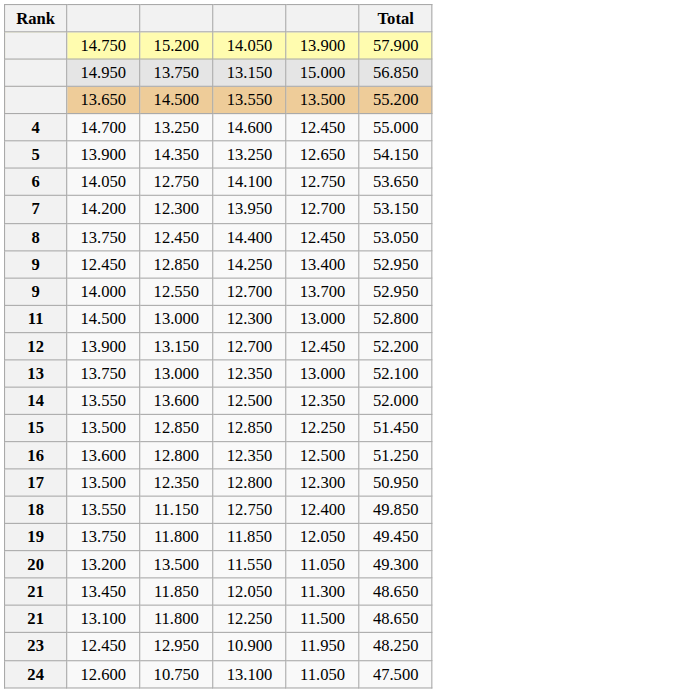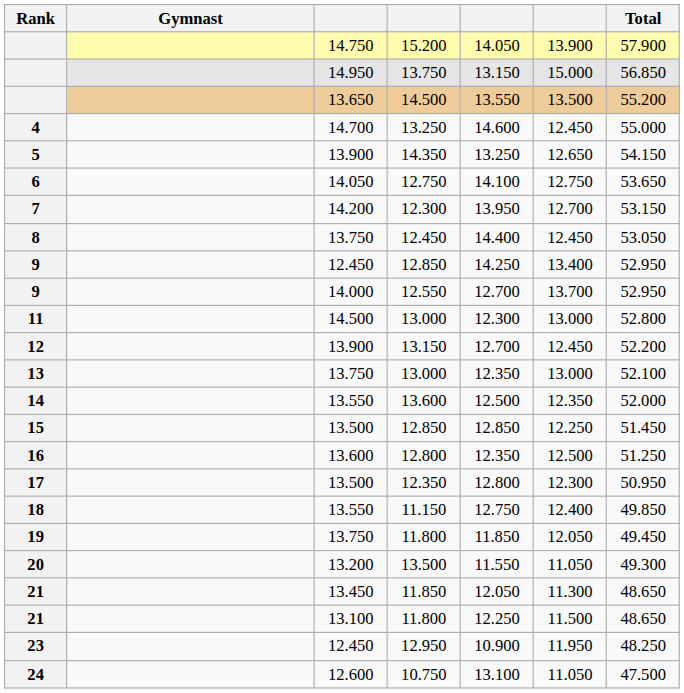 <table class="wikitable sortable" style="text-align:center; font-size:95%">
 <tr>
 <th scope="col" style="width:50px;">Rank</th>
+<th scope="col" style="width:220px;">Gymnast</th>
 <th scope="col" style="width:60px;"></th>
 <th scope="col" style="width:60px;"></th>
 <th scope="col" style="width:60px;"></th>
 <th scope="col" style="width:60px;"></th>
 <th scope="col" style="width:60px;">Total</th>
 </tr>
 <tr style="background:#fffcaf;">
 <th scope=row style="text-align:center"></th>
+<td align=left></td>
 <td>14.750</td>
 <td>15.200</td>
 <td>14.050</td>
 <td>13.900</td>
 <td>57.900</td>
 </tr>
 <tr style="background:#e5e5e5;">
 <th scope=row style="text-align:center"></th>
+<td align=left></td>
 <td>14.950</td>
 <td>13.750</td>
 <td>13.150</td>
 <td>15.000</td>
 <td>56.850</td>
 </tr>
 <tr style="background:#ec9;">
 <th scope=row style="text-align:center"></th>
+<td align=left></td>
 <td>13.650</td>
 <td>14.500</td>
 <td>13.550</td>
 <td>13.500</td>
 <td>55.200</td>
 </tr>
 <tr>
 <th scope=row style="text-align:center">4</th>
+<td align=left></td>
 <td>14.700</td>
 <td>13.250</td>
 <td>14.600</td>
 <td>12.450</td>
 <td>55.000</td>
 </tr>
 <tr>
 <th scope=row style="text-align:center">5</th>
+<td align=left></td>
 <td>13.900</td>
 <td>14.350</td>
 <td>13.250</td>
 <td>12.650</td>
 <td>54.150</td>
 </tr>
 <tr>
 <th scope=row style="text-align:center">6</th>
+<td align=left></td>
 <td>14.050</td>
 <td>12.750</td>
 <td>14.100</td>
 <td>12.750</td>
 <td>53.650</td>
 </tr>
 <tr>
 <th scope=row style="text-align:center">7</th>
+<td align=left></td>
 <td>14.200</td>
 <td>12.300</td>
 <td>13.950</td>
 <td>12.700</td>
 <td>53.150</td>
 </tr>
 <tr>
 <th scope=row style="text-align:center">8</th>
+<td align=left></td>
 <td>13.750</td>
 <td>12.450</td>
 <td>14.400</td>
 <td>12.450</td>
 <td>53.050</td>
 </tr>
 <tr>
 <th scope=row style="text-align:center">9</th>
+<td align=left></td>
 <td>12.450</td>
 <td>12.850</td>
 <td>14.250</td>
 <td>13.400</td>
 <td>52.950</td>
 </tr>
 <tr>
 <th scope=row style="text-align:center">9</th>
+<td align=left></td>
 <td>14.000</td>
 <td>12.550</td>
 <td>12.700</td>
 <td>13.700</td>
 <td>52.950</td>
 </tr>
 <tr>
 <th scope=row style="text-align:center">11</th>
+<td align=left></td>
 <td>14.500</td>
 <td>13.000</td>
 <td>12.300</td>
 <td>13.000</td>
 <td>52.800</td>
 </tr>
 <tr>
 <th scope=row style="text-align:center">12</th>
+<td align=left></td>
 <td>13.900</td>
 <td>13.150</td>
 <td>12.700</td>
 <td>12.450</td>
 <td>52.200</td>
 </tr>
 <tr>
 <th scope=row style="text-align:center">13</th>
+<td align=left></td>
 <td>13.750</td>
 <td>13.000</td>
 <td>12.350</td>
 <td>13.000</td>
 <td>52.100</td>
 </tr>
 <tr>
 <th scope=row style="text-align:center">14</th>
+<td align=left></td>
 <td>13.550</td>
 <td>13.600</td>
 <td>12.500</td>
 <td>12.350</td>
 <td>52.000</td>
 </tr>
 <tr>
 <th scope=row style="text-align:center">15</th>
+<td align=left></td>
 <td>13.500</td>
 <td>12.850</td>
 <td>12.850</td>
 <td>12.250</td>
 <td>51.450</td>
 </tr>
 <tr>
 <th scope=row style="text-align:center">16</th>
+<td align=left></td>
 <td>13.600</td>
 <td>12.800</td>
 <td>12.350</td>
 <td>12.500</td>
 <td>51.250</td>
 </tr>
 <tr>
 <th scope=row style="text-align:center">17</th>
+<td align=left></td>
 <td>13.500</td>
 <td>12.350</td>
 <td>12.800</td>
 <td>12.300</td>
 <td>50.950</td>
 </tr>
 <tr>
 <th scope=row style="text-align:center">18</th>
+<td align=left></td>
 <td>13.550</td>
 <td>11.150</td>
 <td>12.750</td>
 <td>12.400</td>
 <td>49.850</td>
 </tr>
 <tr>
 <th scope=row style="text-align:center">19</th>
+<td align=left></td>
 <td>13.750</td>
 <td>11.800</td>
 <td>11.850</td>
 <td>12.050</td>
 <td>49.450</td>
 </tr>
 <tr>
 <th scope=row style="text-align:center">20</th>
+<td align=left></td>
 <td>13.200</td>
 <td>13.500</td>
 <td>11.550</td>
 <td>11.050</td>
 <td>49.300</td>
 </tr>
 <tr>
 <th scope=row style="text-align:center">21</th>
+<td align=left></td>
 <td>13.450</td>
 <td>11.850</td>
 <td>12.050</td>
 <td>11.300</td>
 <td>48.650</td>
 </tr>
 <tr>
 <th scope=row style="text-align:center">21</th>
+<td align=left></td>
 <td>13.100</td>
 <td>11.800</td>
 <td>12.250</td>
 <td>11.500</td>
 <td>48.650</td>
 </tr>
 <tr>
 <th scope=row style="text-align:center">23</th>
+<td align=left></td>
 <td>12.450</td>
 <td>12.950</td>
 <td>10.900</td>
 <td>11.950</td>
 <td>48.250</td>
 </tr>
 <tr>
 <th scope=row style="text-align:center">24</th>
+<td align=left></td>
 <td>12.600</td>
 <td>10.750</td>
 <td>13.100</td>
 <td>11.050</td>
 <td>47.500</td>
 </tr>
 </table>
